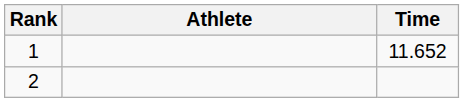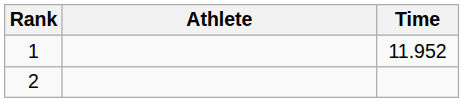 <table class=wikitable style="text-align:center">
 <tr>
 <th width=40>Rank</th>
 <th width=250>Athlete</th>
 <th width=60>Time</th>
 </tr>
 <tr>
 <td>1</td>
 <td align=left></td>
-<td>11.652</td>
+<td>11.952</td>
 </tr>
 <tr>
 <td>2</td>
 <td align=left></td>
 <td></td>
 </tr>
 </table>
